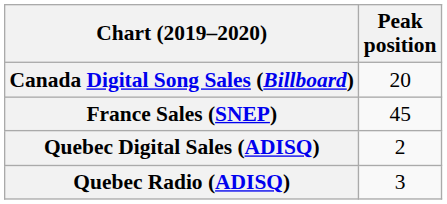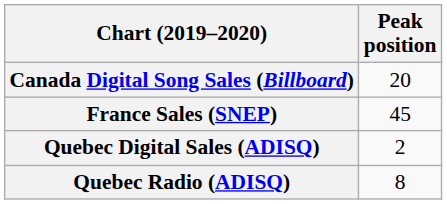 <table class="wikitable sortable plainrowheaders" style="text-align:center">
 <tr>
 <th scope="col">Chart (2019–2020)</th>
 <th scope="col">Peak<br>position</th>
 </tr>
 <tr>
 <th scope="row">Canada <a href='#'>Digital Song Sales</a> (<a href='#'><em>Billboard</em></a>)</th>
 <td>20</td>
 </tr>
 <tr>
 <th scope="row">France Sales (<a href='#'>SNEP</a>)</th>
 <td>45</td>
 </tr>
 <tr>
 <th scope="row">Quebec Digital Sales (<a href='#'>ADISQ</a>)</th>
 <td>2</td>
 </tr>
 <tr>
 <th scope="row">Quebec Radio (<a href='#'>ADISQ</a>)</th>
-<td>3</td>
+<td>8</td>
 </tr>
 </table>
